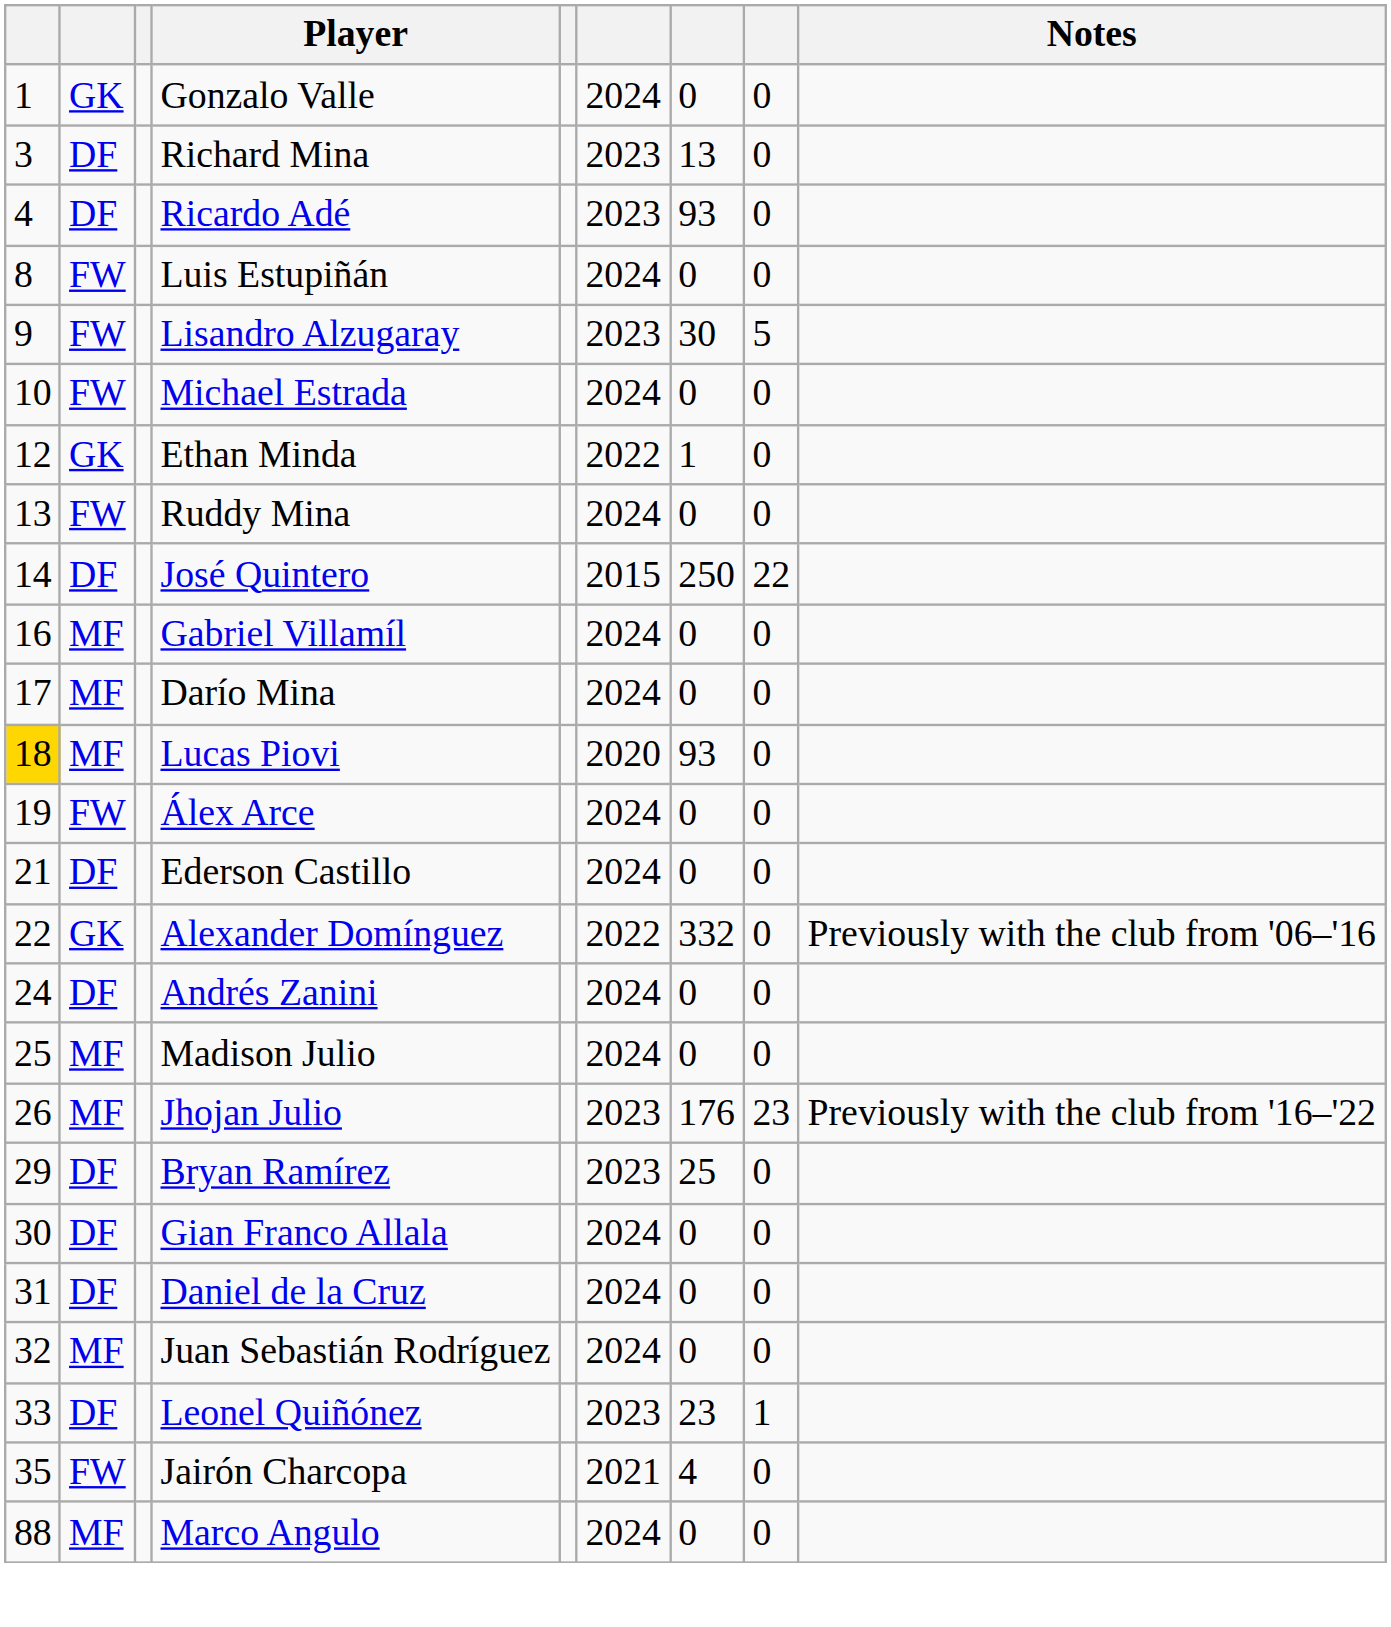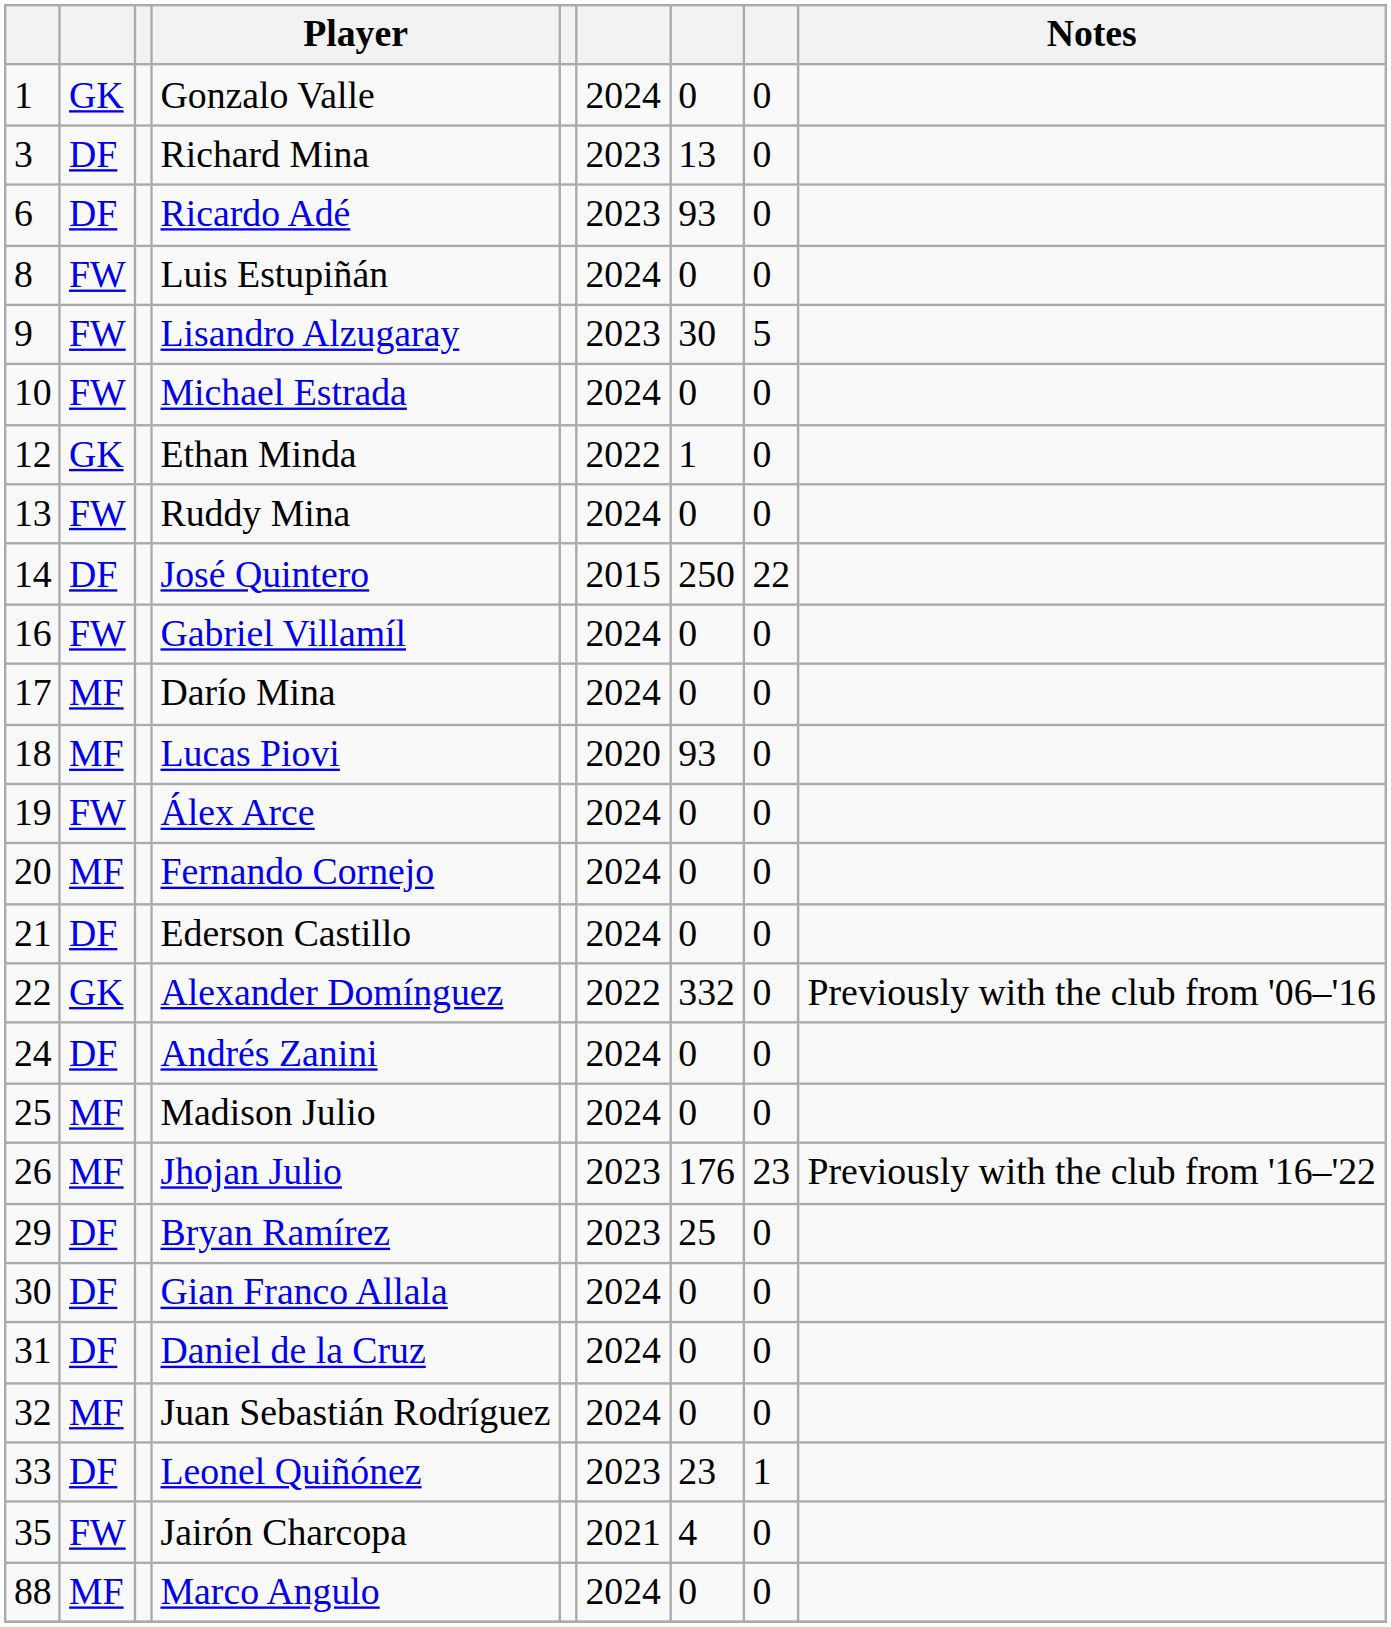 <table class="wikitable sortable">
 <tr>
 <th></th>
 <th></th>
 <th></th>
 <th>Player</th>
 <th></th>
 <th></th>
 <th></th>
 <th></th>
 <th>Notes</th>
 </tr>
 <tr>
 <td>1</td>
 <td><a href='#'>GK</a></td>
 <td></td>
 <td>Gonzalo Valle</td>
 <td></td>
 <td>2024</td>
 <td>0</td>
 <td>0</td>
 <td></td>
 </tr>
 <tr>
 <td>3</td>
 <td><a href='#'>DF</a></td>
 <td></td>
 <td>Richard Mina</td>
 <td></td>
 <td>2023</td>
 <td>13</td>
 <td>0</td>
 <td></td>
 </tr>
 <tr>
-<td>4</td>
+<td>6</td>
 <td><a href='#'>DF</a></td>
 <td></td>
 <td><a href='#'>Ricardo Adé</a></td>
 <td></td>
 <td>2023</td>
 <td>93</td>
 <td>0</td>
 <td></td>
 </tr>
 <tr>
 <td>8</td>
 <td><a href='#'>FW</a></td>
 <td></td>
 <td>Luis Estupiñán</td>
 <td></td>
 <td>2024</td>
 <td>0</td>
 <td>0</td>
 <td></td>
 </tr>
 <tr>
 <td>9</td>
 <td><a href='#'>FW</a></td>
 <td></td>
 <td><a href='#'>Lisandro Alzugaray</a></td>
 <td></td>
 <td>2023</td>
 <td>30</td>
 <td>5</td>
 <td></td>
 </tr>
 <tr>
 <td>10</td>
 <td><a href='#'>FW</a></td>
 <td></td>
 <td><a href='#'>Michael Estrada</a></td>
 <td></td>
 <td>2024</td>
 <td>0</td>
 <td>0</td>
 <td></td>
 </tr>
 <tr>
 <td>12</td>
 <td><a href='#'>GK</a></td>
 <td></td>
 <td>Ethan Minda</td>
 <td></td>
 <td>2022</td>
 <td>1</td>
 <td>0</td>
 <td></td>
 </tr>
 <tr>
 <td>13</td>
 <td><a href='#'>FW</a></td>
 <td></td>
 <td>Ruddy Mina</td>
 <td></td>
 <td>2024</td>
 <td>0</td>
 <td>0</td>
 <td></td>
 </tr>
 <tr>
 <td>14</td>
 <td><a href='#'>DF</a></td>
 <td></td>
 <td><a href='#'>José Quintero</a></td>
 <td></td>
 <td>2015</td>
 <td>250</td>
 <td>22</td>
 <td></td>
 </tr>
 <tr>
 <td>16</td>
-<td><a href='#'>MF</a></td>
+<td><a href='#'>FW</a></td>
 <td></td>
 <td><a href='#'>Gabriel Villamíl</a></td>
 <td></td>
 <td>2024</td>
 <td>0</td>
 <td>0</td>
 <td></td>
 </tr>
 <tr>
 <td>17</td>
 <td><a href='#'>MF</a></td>
 <td></td>
 <td>Darío Mina</td>
 <td></td>
 <td>2024</td>
 <td>0</td>
 <td>0</td>
 <td></td>
 </tr>
 <tr>
-<td style="background: gold;">18</td>
+<td>18</td>
 <td><a href='#'>MF</a></td>
 <td></td>
 <td><a href='#'>Lucas Piovi</a></td>
 <td></td>
 <td>2020</td>
 <td>93</td>
 <td>0</td>
 <td></td>
 </tr>
 <tr>
 <td>19</td>
 <td><a href='#'>FW</a></td>
 <td></td>
 <td><a href='#'>Álex Arce</a></td>
+<td></td>
+<td>2024</td>
+<td>0</td>
+<td>0</td>
+<td></td>
+</tr>
+<tr>
+<td>20</td>
+<td><a href='#'>MF</a></td>
+<td></td>
+<td><a href='#'>Fernando Cornejo</a></td>
 <td></td>
 <td>2024</td>
 <td>0</td>
 <td>0</td>
 <td></td>
 </tr>
 <tr>
 <td>21</td>
 <td><a href='#'>DF</a></td>
 <td></td>
 <td>Ederson Castillo</td>
 <td></td>
 <td>2024</td>
 <td>0</td>
 <td>0</td>
 <td></td>
 </tr>
 <tr>
 <td>22</td>
 <td><a href='#'>GK</a></td>
 <td></td>
 <td><a href='#'>Alexander Domínguez</a></td>
 <td></td>
 <td>2022</td>
 <td>332</td>
 <td>0</td>
 <td>Previously with the club from '06–'16</td>
 </tr>
 <tr>
 <td>24</td>
 <td><a href='#'>DF</a></td>
 <td></td>
 <td><a href='#'>Andrés Zanini</a></td>
 <td></td>
 <td>2024</td>
 <td>0</td>
 <td>0</td>
 <td></td>
 </tr>
 <tr>
 <td>25</td>
 <td><a href='#'>MF</a></td>
 <td></td>
 <td>Madison Julio</td>
 <td></td>
 <td>2024</td>
 <td>0</td>
 <td>0</td>
 <td></td>
 </tr>
 <tr>
 <td>26</td>
 <td><a href='#'>MF</a></td>
 <td></td>
 <td><a href='#'>Jhojan Julio</a></td>
 <td></td>
 <td>2023</td>
 <td>176</td>
 <td>23</td>
 <td>Previously with the club from '16–'22</td>
 </tr>
 <tr>
 <td>29</td>
 <td><a href='#'>DF</a></td>
 <td></td>
 <td><a href='#'>Bryan Ramírez</a></td>
 <td></td>
 <td>2023</td>
 <td>25</td>
 <td>0</td>
 <td></td>
 </tr>
 <tr>
 <td>30</td>
 <td><a href='#'>DF</a></td>
 <td></td>
 <td><a href='#'>Gian Franco Allala</a></td>
 <td></td>
 <td>2024</td>
 <td>0</td>
 <td>0</td>
 <td></td>
 </tr>
 <tr>
 <td>31</td>
 <td><a href='#'>DF</a></td>
 <td></td>
 <td><a href='#'>Daniel de la Cruz</a></td>
 <td></td>
 <td>2024</td>
 <td>0</td>
 <td>0</td>
 <td></td>
 </tr>
 <tr>
 <td>32</td>
 <td><a href='#'>MF</a></td>
 <td></td>
 <td>Juan Sebastián Rodríguez</td>
 <td></td>
 <td>2024</td>
 <td>0</td>
 <td>0</td>
 <td></td>
 </tr>
 <tr>
 <td>33</td>
 <td><a href='#'>DF</a></td>
 <td></td>
 <td><a href='#'>Leonel Quiñónez</a></td>
 <td></td>
 <td>2023</td>
 <td>23</td>
 <td>1</td>
 <td></td>
 </tr>
 <tr>
 <td>35</td>
 <td><a href='#'>FW</a></td>
 <td></td>
 <td>Jairón Charcopa</td>
 <td></td>
 <td>2021</td>
 <td>4</td>
 <td>0</td>
 <td></td>
 </tr>
 <tr>
 <td>88</td>
 <td><a href='#'>MF</a></td>
 <td></td>
 <td><a href='#'>Marco Angulo</a></td>
 <td></td>
 <td>2024</td>
 <td>0</td>
 <td>0</td>
 <td></td>
 </tr>
 <tr>
 </tr>
 </table>
